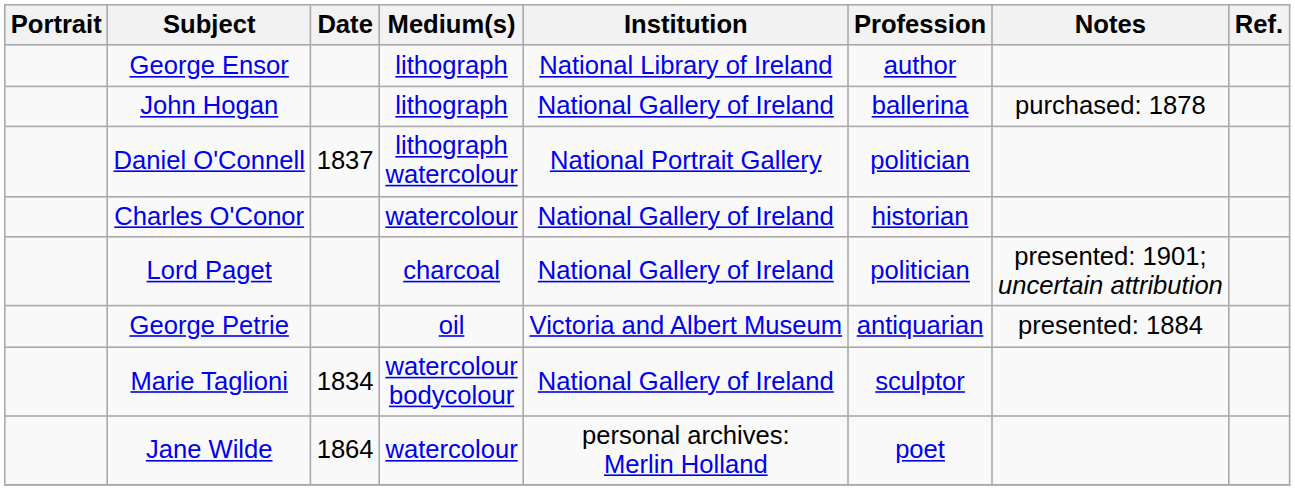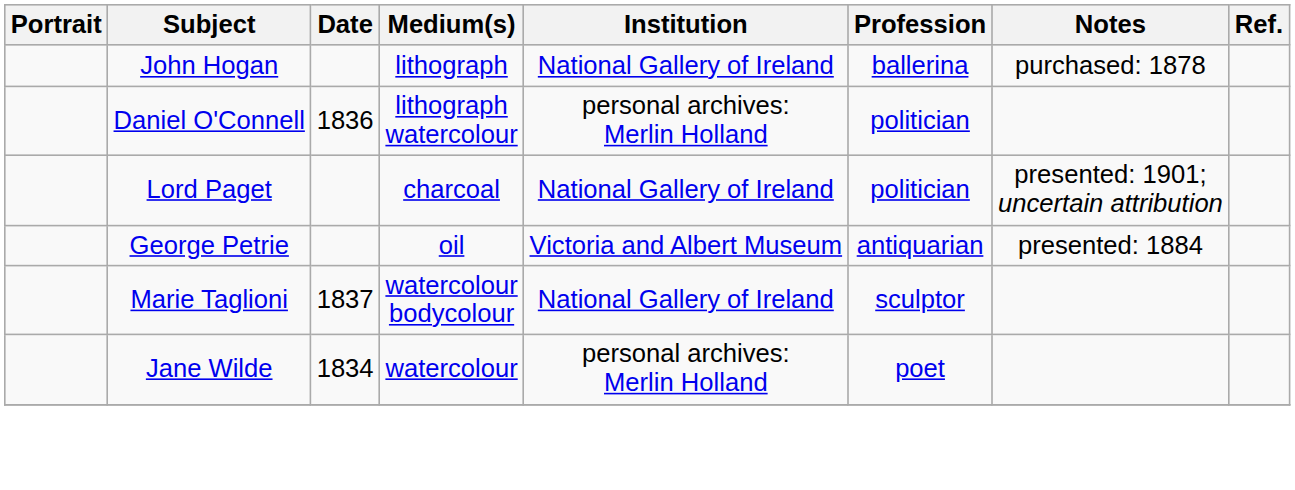 <table class="wikitable" border=1 style=text-align:center>
 <tr>
 <th>Portrait</th>
 <th>Subject</th>
 <th>Date</th>
 <th>Medium(s)</th>
 <th>Institution</th>
 <th>Profession</th>
 <th>Notes</th>
 <th>Ref.</th>
-</tr>
-<tr>
-<td></td>
-<td><a href='#'>George Ensor</a></td>
-<td></td>
-<td><a href='#'>lithograph</a></td>
-<td><a href='#'>National Library of Ireland</a></td>
-<td><a href='#'>author</a></td>
-<td></td>
-<td style=text-align:center></td>
 </tr>
 <tr>
 <td></td>
 <td><a href='#'>John Hogan</a></td>
 <td></td>
 <td><a href='#'>lithograph</a></td>
 <td><a href='#'>National Gallery of Ireland</a></td>
 <td><a href='#'>ballerina</a></td>
 <td>purchased: 1878</td>
 <td style=text-align:center></td>
 </tr>
 <tr>
 <td></td>
 <td><a href='#'>Daniel O'Connell</a></td>
-<td>1837</td>
+<td>1836</td>
 <td><a href='#'>lithograph</a><br><a href='#'>watercolour</a></td>
-<td><a href='#'>National Portrait Gallery</a></td>
+<td>personal archives:<br><a href='#'>Merlin Holland</a></td>
 <td><a href='#'>politician</a></td>
-<td></td>
-<td style=text-align:center></td>
-</tr>
-<tr>
-<td></td>
-<td><a href='#'>Charles O'Conor</a></td>
-<td></td>
-<td><a href='#'>watercolour</a></td>
-<td><a href='#'>National Gallery of Ireland</a></td>
-<td><a href='#'>historian</a></td>
 <td></td>
 <td style=text-align:center></td>
 </tr>
 <tr>
 <td></td>
 <td><a href='#'>Lord Paget</a></td>
 <td></td>
 <td><a href='#'>charcoal</a></td>
 <td><a href='#'>National Gallery of Ireland</a></td>
 <td><a href='#'>politician</a></td>
 <td>presented: 1901;<br><em>uncertain attribution</em></td>
 <td style=text-align:center></td>
 </tr>
 <tr>
 <td></td>
 <td><a href='#'>George Petrie</a></td>
 <td></td>
 <td><a href='#'>oil</a></td>
 <td><a href='#'>Victoria and Albert Museum</a></td>
 <td><a href='#'>antiquarian</a></td>
 <td>presented: 1884</td>
 <td style=text-align:center></td>
 </tr>
 <tr>
 <td></td>
 <td><a href='#'>Marie Taglioni</a></td>
-<td>1834</td>
+<td>1837</td>
 <td><a href='#'>watercolour</a><br><a href='#'>bodycolour</a></td>
 <td><a href='#'>National Gallery of Ireland</a></td>
 <td><a href='#'>sculptor</a></td>
 <td></td>
 <td style=text-align:center></td>
 </tr>
 <tr>
 <td></td>
 <td><a href='#'>Jane Wilde</a></td>
-<td>1864</td>
+<td>1834</td>
 <td><a href='#'>watercolour</a></td>
 <td>personal archives:<br><a href='#'>Merlin Holland</a></td>
 <td><a href='#'>poet</a></td>
 <td></td>
 <td style=text-align:center></td>
 </tr>
 <tr>
 </tr>
 </table>
